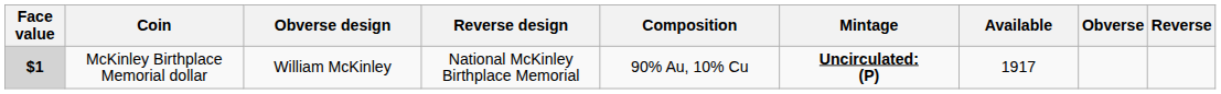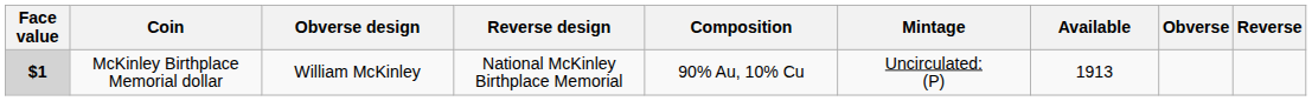 <table class="wikitable">
 <tr>
 <th width="5%">Face value</th>
 <th width="15%">Coin</th>
 <th width="15%">Obverse design</th>
 <th width="15%">Reverse design</th>
 <th width="15%">Composition</th>
 <th width="15%">Mintage</th>
 <th width="10%">Available</th>
 <th>Obverse</th>
 <th>Reverse</th>
 </tr>
 <tr>
 <td align="center" style="background: lightgrey;"><strong>$1</strong></td>
 <td align="center">McKinley Birthplace Memorial dollar</td>
 <td align="center">William McKinley</td>
 <td align="center">National McKinley Birthplace Memorial</td>
 <td align="center">90% Au, 10% Cu</td>
-<td align="center"><strong><u>Uncirculated:</u><br> (P)</strong></td>
-<td align="center">1917</td>
+<td align="center"><u>Uncirculated:</u><br> (P)</td>
+<td align="center">1913</td>
 <td></td>
 <td></td>
 </tr>
 </table>
